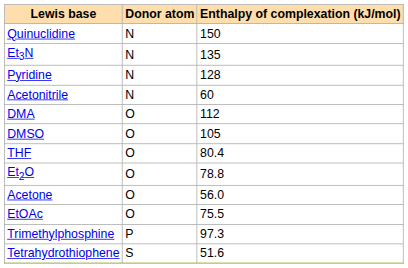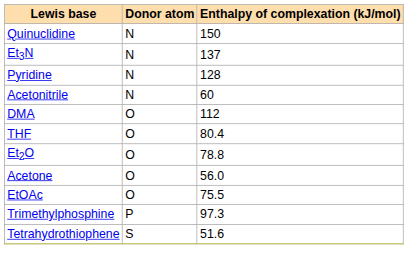 <table class="wikitable collapsible" align="center" border="1" cellspacing="0" cellpadding="0" style="margin: 0 0 0 0em; background: #FFFFFF; border-collapse: collapse; border-color: #C0C030;">
 <tr>
 <th style="background:#ffdead;">Lewis base</th>
 <th style="background:#ffdead;">Donor atom</th>
 <th style="background:#ffdead;">Enthalpy of complexation (kJ/mol)</th>
 </tr>
 <tr>
 <td><a href='#'>Quinuclidine</a></td>
 <td>N</td>
 <td>150</td>
 </tr>
 <tr>
 <td><a href='#'>Et<sub>3</sub>N</a></td>
 <td>N</td>
-<td>135</td>
+<td>137</td>
 </tr>
 <tr>
 <td><a href='#'>Pyridine</a></td>
 <td>N</td>
 <td>128</td>
 </tr>
 <tr>
 <td><a href='#'>Acetonitrile</a></td>
 <td>N</td>
 <td>60</td>
 </tr>
 <tr>
 <td><a href='#'>DMA</a></td>
 <td>O</td>
 <td>112</td>
-</tr>
-<tr>
-<td><a href='#'>DMSO</a></td>
-<td>O</td>
-<td>105</td>
 </tr>
 <tr>
 <td><a href='#'>THF</a></td>
 <td>O</td>
 <td>80.4</td>
 </tr>
 <tr>
 <td><a href='#'>Et<sub>2</sub>O</a></td>
 <td>O</td>
 <td>78.8</td>
 </tr>
 <tr>
 <td><a href='#'>Acetone</a></td>
 <td>O</td>
 <td>56.0</td>
 </tr>
 <tr>
 <td><a href='#'>EtOAc</a></td>
 <td>O</td>
 <td>75.5</td>
 </tr>
 <tr>
 <td><a href='#'>Trimethylphosphine</a></td>
 <td>P</td>
 <td>97.3</td>
 </tr>
 <tr>
 <td><a href='#'>Tetrahydrothiophene</a></td>
 <td>S</td>
 <td>51.6</td>
 </tr>
 <tr>
 </tr>
 </table>
